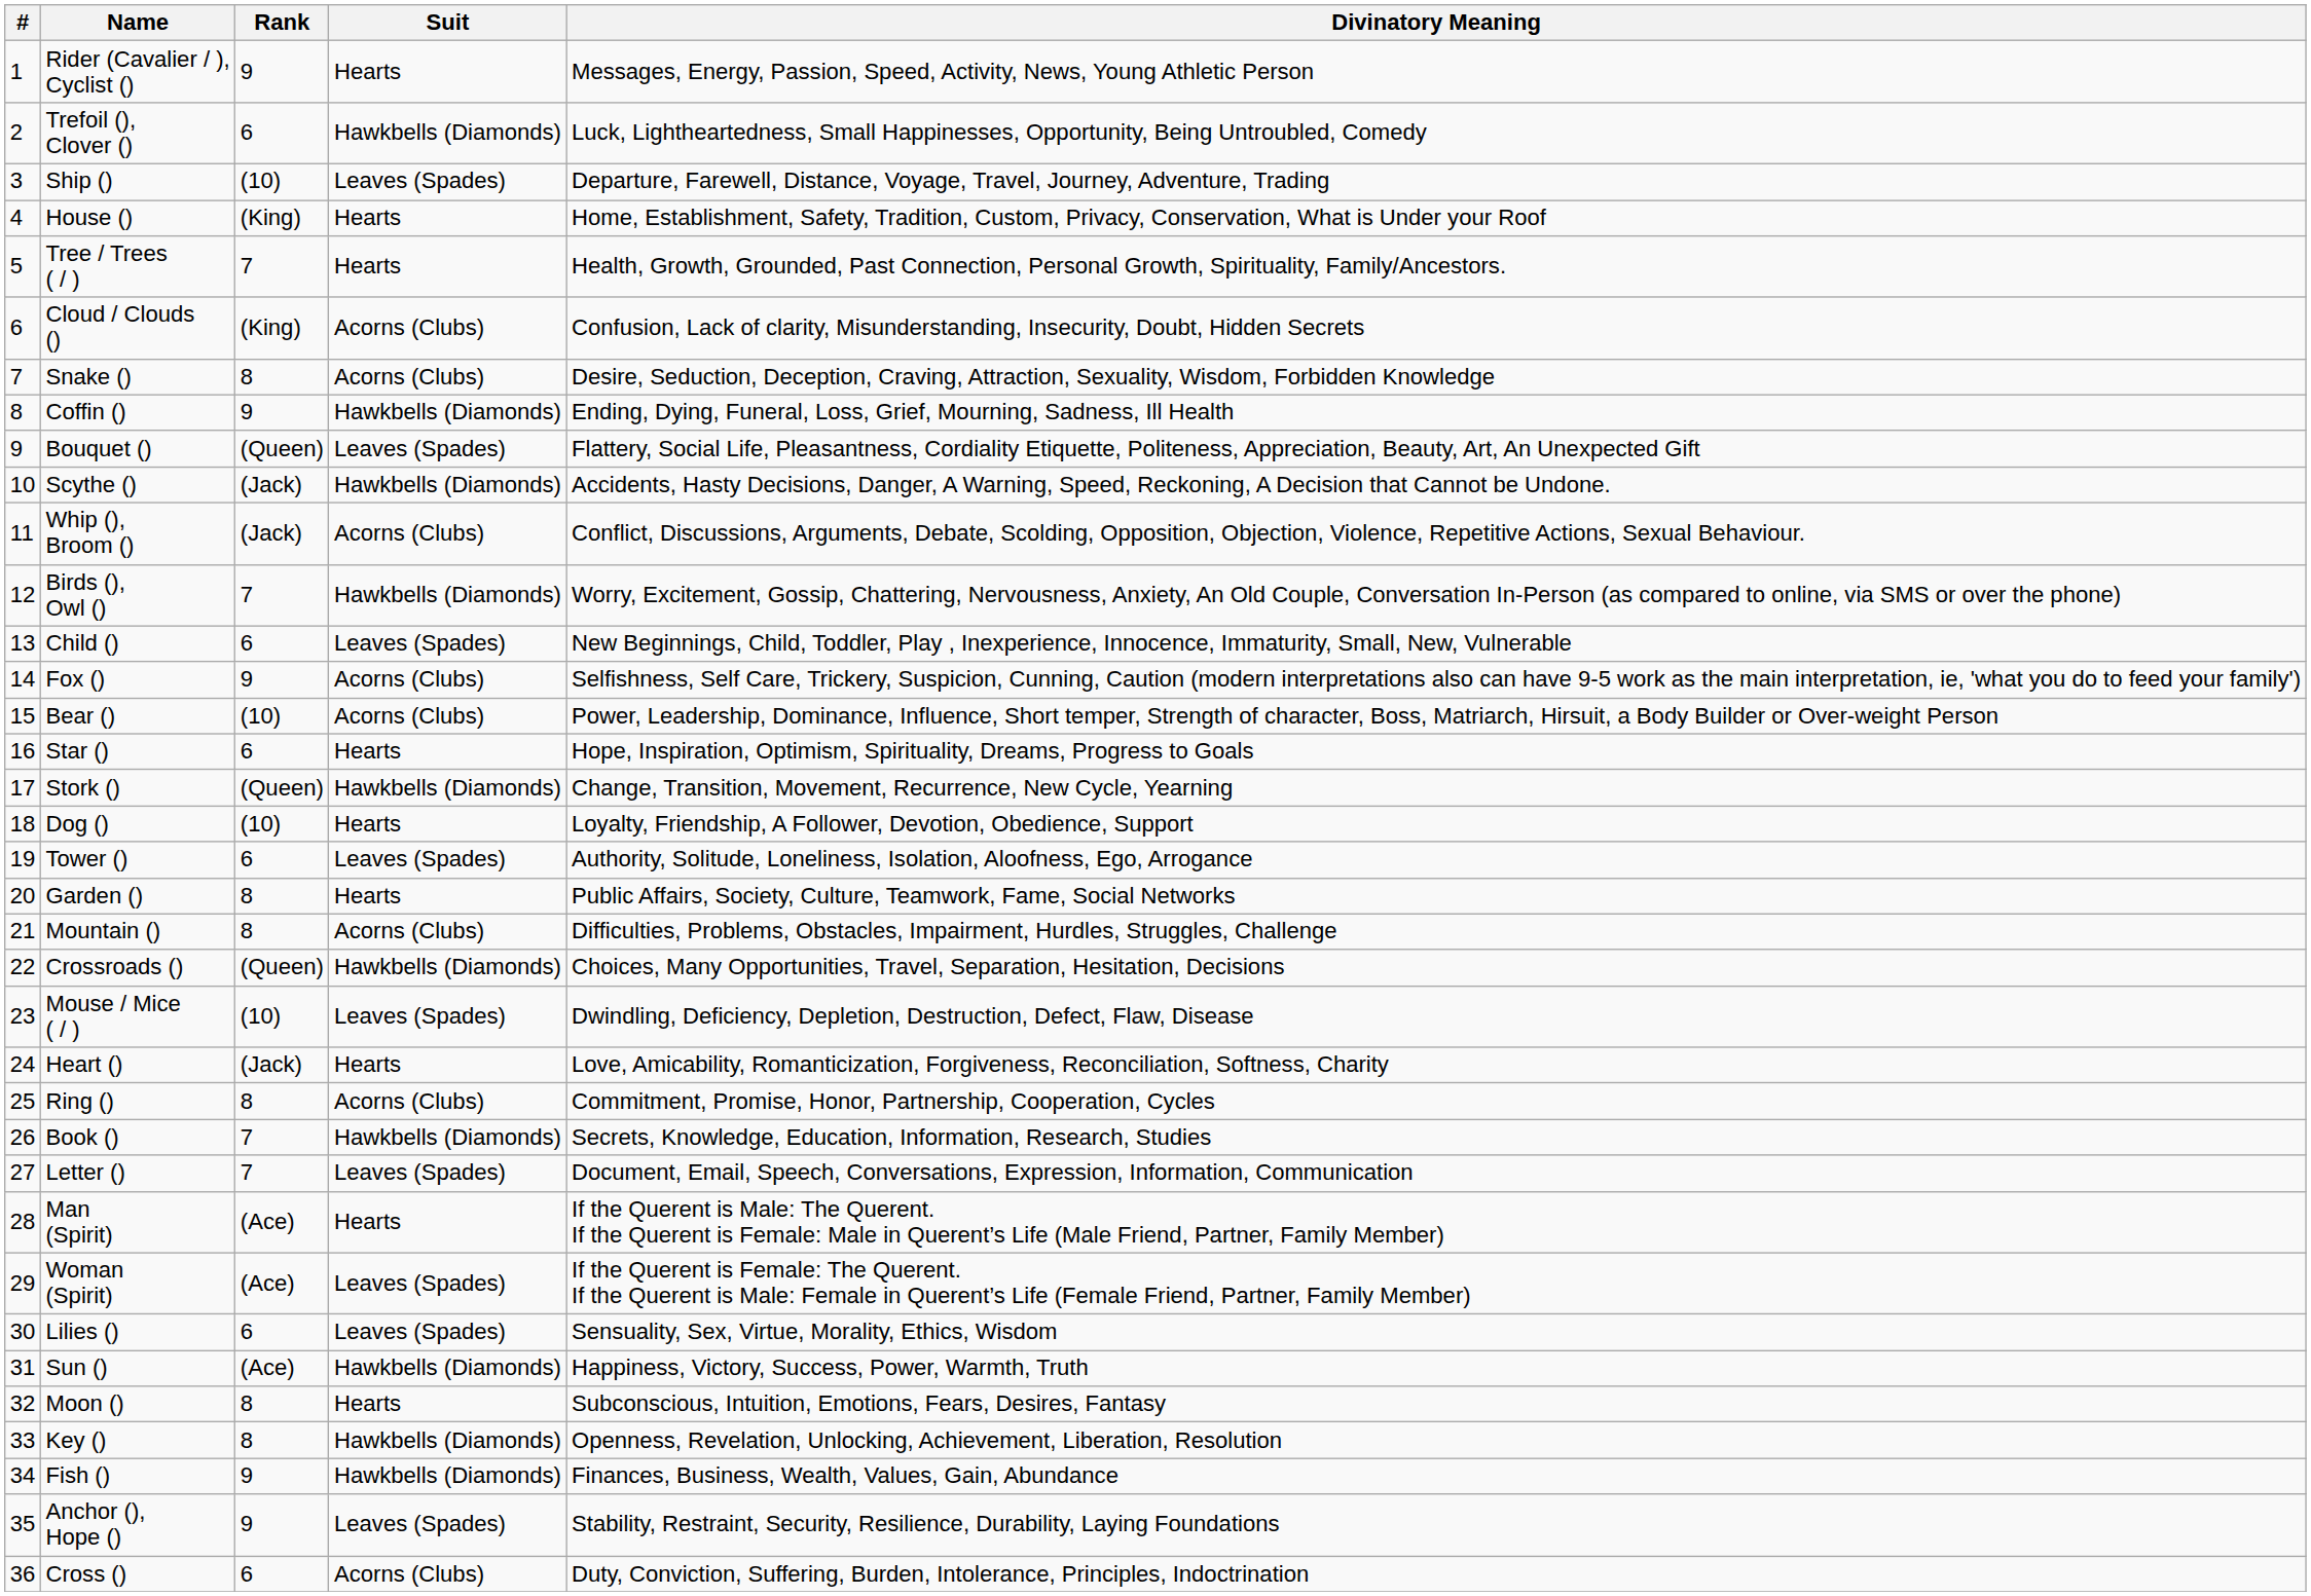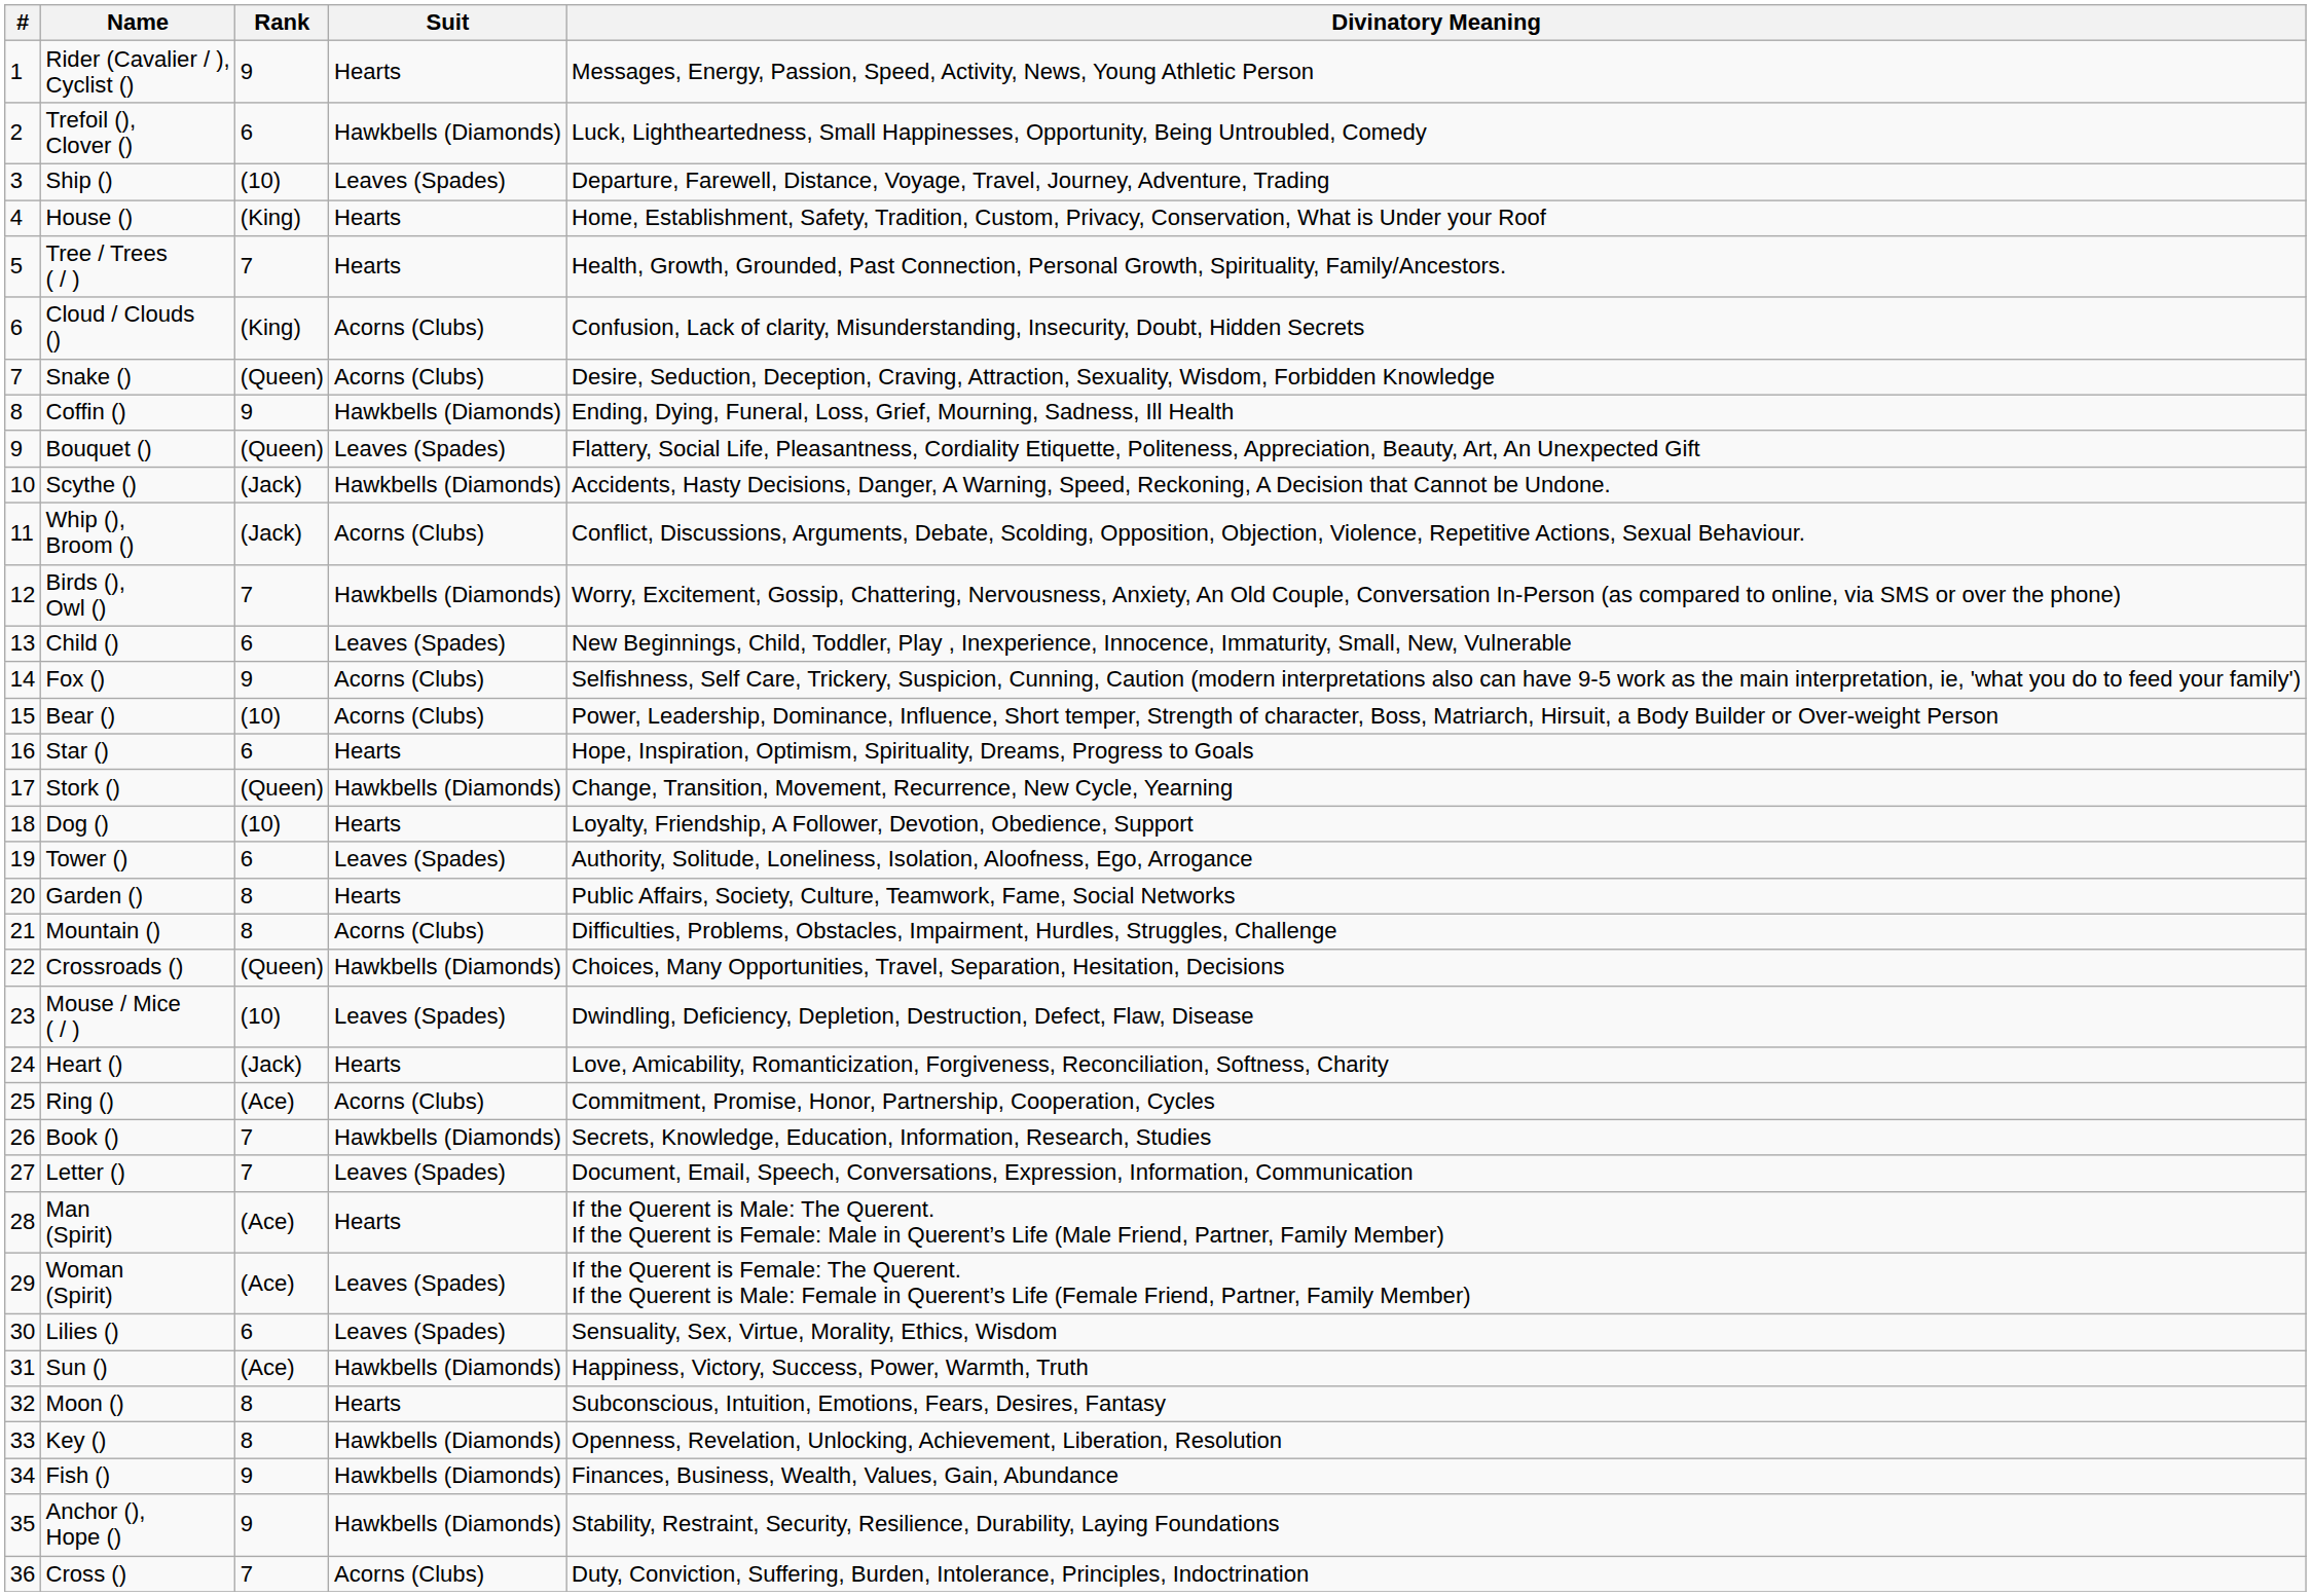 <table class="wikitable sortable">
 <tr>
 <th data-sort-type="numeric">#</th>
 <th>Name</th>
 <th data-sort-type="numeric">Rank</th>
 <th>Suit</th>
 <th class="unsortable">Divinatory Meaning</th>
 </tr>
 <tr>
 <td>1</td>
 <td>Rider (Cavalier / ),<br>Cyclist ()</td>
 <td>9</td>
 <td>Hearts</td>
 <td>Messages, Energy, Passion, Speed, Activity, News, Young Athletic Person</td>
 </tr>
 <tr>
 <td>2</td>
 <td>Trefoil (),<br>Clover ()</td>
 <td>6</td>
 <td>Hawkbells (Diamonds)</td>
 <td>Luck, Lightheartedness, Small Happinesses, Opportunity, Being Untroubled, Comedy</td>
 </tr>
 <tr>
 <td>3</td>
 <td>Ship ()</td>
 <td data-sort-value="10"> (10)</td>
 <td>Leaves (Spades)</td>
 <td>Departure, Farewell, Distance, Voyage, Travel, Journey, Adventure, Trading</td>
 </tr>
 <tr>
 <td>4</td>
 <td>House ()</td>
 <td data-sort-value="13"> (King)</td>
 <td>Hearts</td>
 <td>Home, Establishment, Safety, Tradition, Custom, Privacy, Conservation, What is Under your Roof</td>
 </tr>
 <tr>
 <td>5</td>
 <td>Tree / Trees<br>( / )</td>
 <td>7</td>
 <td>Hearts</td>
 <td>Health, Growth, Grounded, Past Connection, Personal Growth, Spirituality, Family/Ancestors.</td>
 </tr>
 <tr>
 <td>6</td>
 <td>Cloud / Clouds<br>()</td>
 <td data-sort-value="13"> (King)</td>
 <td>Acorns (Clubs)</td>
 <td>Confusion, Lack of clarity, Misunderstanding, Insecurity, Doubt, Hidden Secrets</td>
 </tr>
 <tr>
 <td>7</td>
 <td>Snake ()</td>
-<td>8</td>
+<td data-sort-value="12"> (Queen)</td>
 <td>Acorns (Clubs)</td>
 <td>Desire, Seduction, Deception, Craving, Attraction, Sexuality, Wisdom, Forbidden Knowledge</td>
 </tr>
 <tr>
 <td>8</td>
 <td>Coffin ()</td>
 <td>9</td>
 <td>Hawkbells (Diamonds)</td>
 <td>Ending, Dying, Funeral, Loss, Grief, Mourning, Sadness, Ill Health</td>
 </tr>
 <tr>
 <td>9</td>
 <td>Bouquet ()</td>
 <td data-sort-value="12"> (Queen)</td>
 <td>Leaves (Spades)</td>
 <td>Flattery, Social Life, Pleasantness, Cordiality Etiquette, Politeness, Appreciation, Beauty, Art, An Unexpected Gift</td>
 </tr>
 <tr>
 <td>10</td>
 <td>Scythe ()</td>
 <td data-sort-value="11"> (Jack)</td>
 <td>Hawkbells (Diamonds)</td>
 <td>Accidents, Hasty Decisions, Danger, A Warning, Speed, Reckoning, A Decision that Cannot be Undone.</td>
 </tr>
 <tr>
 <td>11</td>
 <td>Whip (),<br>Broom ()</td>
 <td data-sort-value="11"> (Jack)</td>
 <td>Acorns (Clubs)</td>
 <td>Conflict, Discussions, Arguments, Debate, Scolding, Opposition, Objection, Violence, Repetitive Actions, Sexual Behaviour.</td>
 </tr>
 <tr>
 <td>12</td>
 <td>Birds (),<br> Owl ()</td>
 <td>7</td>
 <td>Hawkbells (Diamonds)</td>
 <td>Worry, Excitement, Gossip, Chattering, Nervousness, Anxiety, An Old Couple, Conversation In-Person (as compared to online, via SMS or over the phone)</td>
 </tr>
 <tr>
 <td>13</td>
 <td>Child ()</td>
 <td>6</td>
 <td>Leaves (Spades)</td>
 <td>New Beginnings, Child, Toddler, Play , Inexperience, Innocence, Immaturity, Small, New, Vulnerable</td>
 </tr>
 <tr>
 <td>14</td>
 <td>Fox ()</td>
 <td>9</td>
 <td>Acorns (Clubs)</td>
 <td>Selfishness, Self Care, Trickery, Suspicion, Cunning, Caution (modern interpretations also can have 9-5 work as the main interpretation, ie, 'what you do to feed your family')</td>
 </tr>
 <tr>
 <td>15</td>
 <td>Bear ()</td>
 <td data-sort-value="10"> (10)</td>
 <td>Acorns (Clubs)</td>
 <td>Power, Leadership, Dominance, Influence, Short temper, Strength of character, Boss, Matriarch, Hirsuit, a Body Builder or Over-weight Person</td>
 </tr>
 <tr>
 <td>16</td>
 <td>Star ()</td>
 <td>6</td>
 <td>Hearts</td>
 <td>Hope, Inspiration, Optimism, Spirituality, Dreams, Progress to Goals </td>
 </tr>
 <tr>
 <td>17</td>
 <td>Stork ()</td>
 <td data-sort-value="12"> (Queen)</td>
 <td>Hawkbells (Diamonds)</td>
 <td>Change, Transition, Movement, Recurrence, New Cycle, Yearning</td>
 </tr>
 <tr>
 <td>18</td>
 <td>Dog ()</td>
 <td data-sort-value="10"> (10)</td>
 <td>Hearts</td>
 <td>Loyalty, Friendship, A Follower, Devotion, Obedience, Support</td>
 </tr>
 <tr>
 <td>19</td>
 <td>Tower ()</td>
 <td>6</td>
 <td>Leaves (Spades)</td>
 <td>Authority, Solitude, Loneliness, Isolation, Aloofness, Ego, Arrogance</td>
 </tr>
 <tr>
 <td>20</td>
 <td>Garden ()</td>
 <td>8</td>
 <td>Hearts</td>
 <td>Public Affairs, Society, Culture, Teamwork, Fame, Social Networks</td>
 </tr>
 <tr>
 <td>21</td>
 <td>Mountain ()</td>
 <td>8</td>
 <td>Acorns (Clubs)</td>
 <td>Difficulties, Problems, Obstacles, Impairment, Hurdles, Struggles, Challenge</td>
 </tr>
 <tr>
 <td>22</td>
 <td>Crossroads ()</td>
 <td data-sort-value="12"> (Queen)</td>
 <td>Hawkbells (Diamonds)</td>
 <td>Choices, Many Opportunities, Travel, Separation, Hesitation, Decisions</td>
 </tr>
 <tr>
 <td>23</td>
 <td>Mouse / Mice<br>( / )</td>
 <td data-sort-value="10"> (10)</td>
 <td>Leaves (Spades)</td>
 <td>Dwindling, Deficiency, Depletion, Destruction, Defect, Flaw, Disease</td>
 </tr>
 <tr>
 <td>24</td>
 <td>Heart ()</td>
 <td data-sort-value="11"> (Jack)</td>
 <td>Hearts</td>
 <td>Love, Amicability, Romanticization, Forgiveness, Reconciliation, Softness, Charity</td>
 </tr>
 <tr>
 <td>25</td>
 <td>Ring ()</td>
-<td>8</td>
+<td data-sort-value="14"> (Ace)</td>
 <td>Acorns (Clubs)</td>
 <td>Commitment, Promise, Honor, Partnership, Cooperation, Cycles</td>
 </tr>
 <tr>
 <td>26</td>
 <td>Book ()</td>
 <td>7</td>
 <td>Hawkbells (Diamonds)</td>
 <td>Secrets, Knowledge, Education, Information, Research, Studies</td>
 </tr>
 <tr>
 <td>27</td>
 <td>Letter ()</td>
 <td>7</td>
 <td>Leaves (Spades)</td>
 <td>Document, Email, Speech, Conversations, Expression, Information, Communication</td>
 </tr>
 <tr>
 <td>28</td>
 <td>Man<br> (Spirit)</td>
 <td data-sort-value="14"> (Ace)</td>
 <td>Hearts</td>
 <td>If the Querent is Male: The Querent.<br>If the Querent is Female: Male in Querent’s Life (Male Friend, Partner, Family Member)</td>
 </tr>
 <tr>
 <td>29</td>
 <td>Woman<br> (Spirit)</td>
 <td data-sort-value="14"> (Ace)</td>
 <td>Leaves (Spades)</td>
 <td>If the Querent is Female: The Querent.<br>If the Querent is Male: Female in Querent’s Life (Female Friend, Partner, Family Member)</td>
 </tr>
 <tr>
 <td>30</td>
 <td>Lilies ()</td>
 <td>6</td>
 <td>Leaves (Spades)</td>
 <td>Sensuality, Sex, Virtue, Morality, Ethics, Wisdom</td>
 </tr>
 <tr>
 <td>31</td>
 <td>Sun ()</td>
 <td data-sort-value="14"> (Ace)</td>
 <td>Hawkbells (Diamonds)</td>
 <td>Happiness, Victory, Success, Power, Warmth, Truth</td>
 </tr>
 <tr>
 <td>32</td>
 <td>Moon ()</td>
 <td>8</td>
 <td>Hearts</td>
 <td>Subconscious, Intuition, Emotions, Fears, Desires, Fantasy</td>
 </tr>
 <tr>
 <td>33</td>
 <td>Key ()</td>
 <td>8</td>
 <td>Hawkbells (Diamonds)</td>
 <td>Openness, Revelation, Unlocking, Achievement, Liberation, Resolution</td>
 </tr>
 <tr>
 <td>34</td>
 <td>Fish ()</td>
 <td>9</td>
 <td>Hawkbells (Diamonds)</td>
 <td>Finances, Business, Wealth, Values, Gain, Abundance</td>
 </tr>
 <tr>
 <td>35</td>
 <td>Anchor (),<br>Hope ()</td>
 <td>9</td>
-<td>Leaves (Spades)</td>
+<td>Hawkbells (Diamonds)</td>
 <td>Stability, Restraint, Security, Resilience, Durability, Laying Foundations</td>
 </tr>
 <tr>
 <td>36</td>
 <td>Cross ()</td>
-<td>6</td>
+<td>7</td>
 <td>Acorns (Clubs)</td>
 <td>Duty, Conviction, Suffering, Burden, Intolerance, Principles, Indoctrination</td>
 </tr>
 </table>
